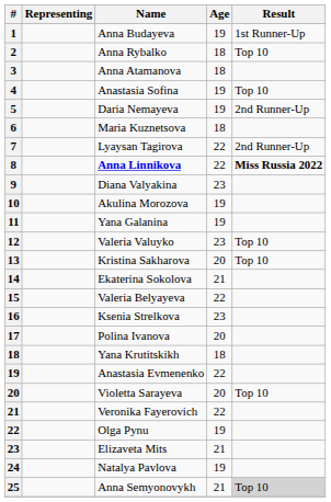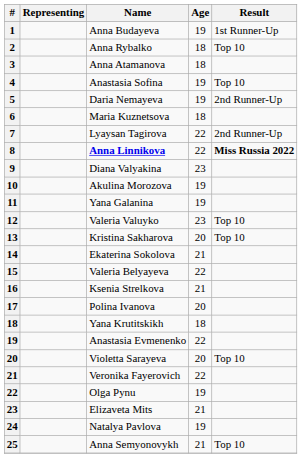 <table class="sortable wikitable">
 <tr style="background:#ccc;">
 <th>#</th>
 <th>Representing</th>
 <th>Name</th>
 <th>Age</th>
 <th>Result</th>
 </tr>
 <tr>
 <th>1</th>
 <td><strong></strong></td>
 <td>Anna Budayeva</td>
 <td align=center>19</td>
 <td>1st Runner-Up</td>
 </tr>
 <tr>
 <th>2</th>
 <td><strong></strong></td>
 <td>Anna Rybalko</td>
 <td align=center>18</td>
 <td>Top 10</td>
 </tr>
 <tr>
 <th>3</th>
 <td><strong></strong></td>
 <td>Anna Atamanova</td>
 <td align=center>18</td>
 <td></td>
 </tr>
 <tr>
 <th>4</th>
 <td><strong></strong></td>
 <td>Anastasia Sofina</td>
 <td align=center>19</td>
 <td>Top 10</td>
 </tr>
 <tr>
 <th>5</th>
 <td><strong></strong></td>
 <td>Daria Nemayeva</td>
 <td align=center>19</td>
 <td>2nd Runner-Up</td>
 </tr>
 <tr>
 <th>6</th>
 <td><strong></strong></td>
 <td>Maria Kuznetsova</td>
 <td align=center>18</td>
 <td></td>
 </tr>
 <tr>
 <th>7</th>
 <td><strong></strong></td>
 <td>Lyaysan Tagirova</td>
 <td align=center>22</td>
 <td>2nd Runner-Up</td>
 </tr>
 <tr>
 <th>8</th>
 <td><strong></strong></td>
 <td><strong><a href='#'>Anna Linnikova</a></strong></td>
 <td align=center>22</td>
 <td><strong>Miss Russia 2022</strong></td>
 </tr>
 <tr>
 <th>9</th>
 <td><strong></strong></td>
 <td>Diana Valyakina</td>
 <td align=center>23</td>
 <td></td>
 </tr>
 <tr>
 <th>10</th>
 <td><strong></strong></td>
 <td>Akulina Morozova</td>
 <td align=center>19</td>
 <td></td>
 </tr>
 <tr>
 <th>11</th>
 <td><strong></strong></td>
 <td>Yana Galanina</td>
 <td align=center>19</td>
 <td></td>
 </tr>
 <tr>
 <th>12</th>
 <td><strong></strong></td>
 <td>Valeria Valuyko</td>
 <td align=center>23</td>
 <td>Top 10</td>
 </tr>
 <tr>
 <th>13</th>
 <td><strong></strong></td>
 <td>Kristina Sakharova</td>
 <td align=center>20</td>
 <td>Top 10</td>
 </tr>
 <tr>
 <th>14</th>
 <td><strong></strong></td>
 <td>Ekaterina Sokolova</td>
 <td align=center>21</td>
 <td></td>
 </tr>
 <tr>
 <th>15</th>
 <td><strong></strong></td>
 <td>Valeria Belyayeva</td>
 <td align=center>22</td>
 <td></td>
 </tr>
 <tr>
 <th>16</th>
 <td><strong></strong></td>
 <td>Ksenia Strelkova</td>
-<td align=center>23</td>
+<td align=center>21</td>
 <td></td>
 </tr>
 <tr>
 <th>17</th>
 <td><strong></strong></td>
 <td>Polina Ivanova</td>
 <td align=center>20</td>
 <td></td>
 </tr>
 <tr>
 <th>18</th>
 <td><strong></strong></td>
 <td>Yana Krutitskikh</td>
 <td align=center>18</td>
 <td></td>
 </tr>
 <tr>
 <th>19</th>
 <td><strong></strong></td>
 <td>Anastasia Evmenenko</td>
 <td align=center>22</td>
 <td></td>
 </tr>
 <tr>
 <th>20</th>
 <td><strong></strong></td>
 <td>Violetta Sarayeva</td>
 <td align=center>20</td>
 <td>Top 10</td>
 </tr>
 <tr>
 <th>21</th>
 <td><strong></strong></td>
 <td>Veronika Fayerovich</td>
 <td align=center>22</td>
 <td></td>
 </tr>
 <tr>
 <th>22</th>
 <td><strong></strong></td>
 <td>Olga Pynu</td>
 <td align=center>19</td>
 <td></td>
 </tr>
 <tr>
 <th>23</th>
 <td><strong></strong></td>
 <td>Elizaveta Mits</td>
 <td align=center>21</td>
 <td></td>
 </tr>
 <tr>
 <th>24</th>
 <td><strong></strong></td>
 <td>Natalya Pavlova</td>
 <td align=center>19</td>
 <td></td>
 </tr>
 <tr>
 <th>25</th>
 <td><strong></strong></td>
 <td>Anna Semyonovykh</td>
 <td align=center>21</td>
-<td style="background: lightgrey;">Top 10</td>
+<td>Top 10</td>
 </tr>
 <tr>
 </tr>
 </table>
